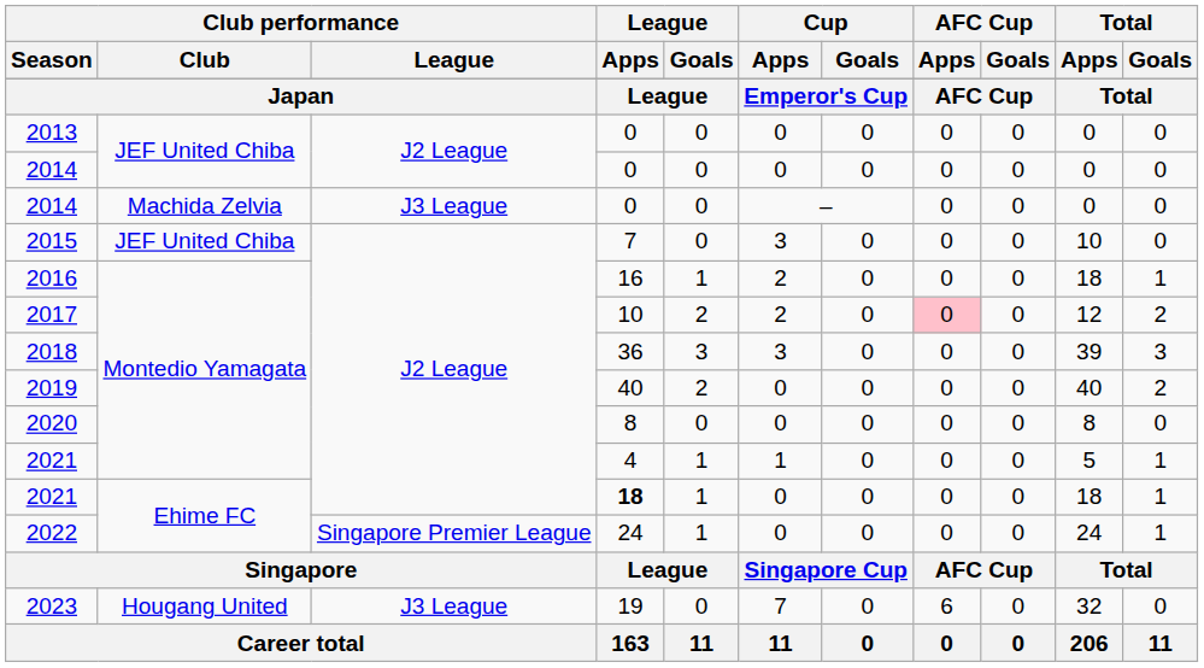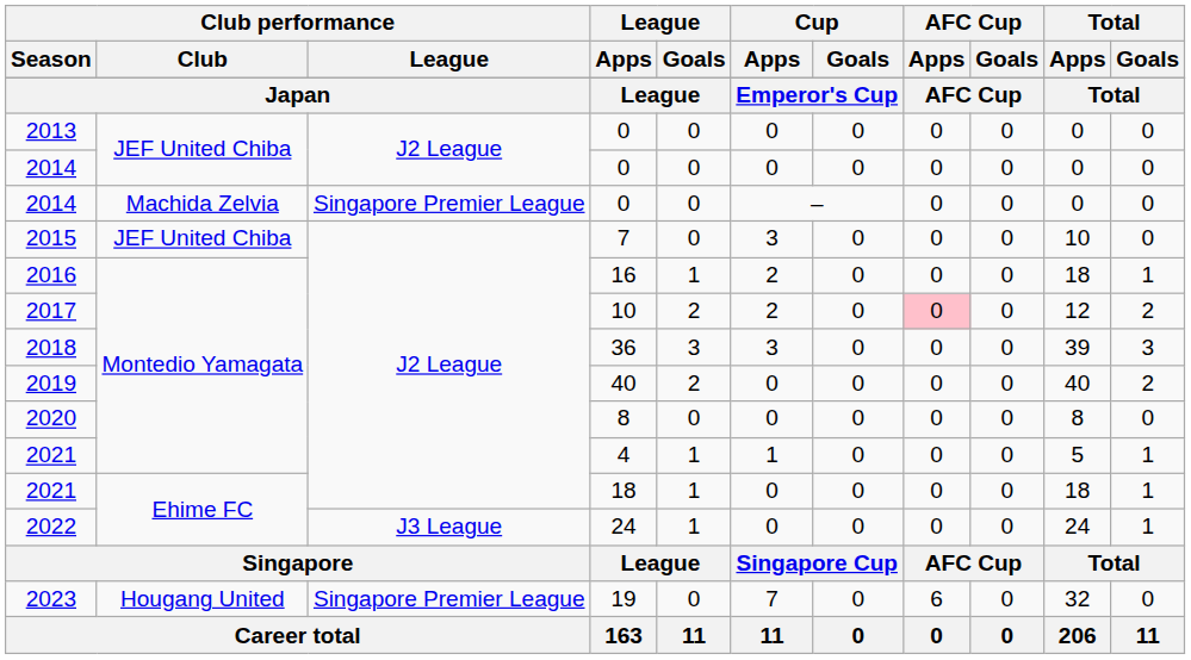 <table class="wikitable" style="text-align:center">
 <tr>
 <th colspan=3>Club performance</th>
 <th colspan=2>League</th>
 <th colspan=2>Cup</th>
 <th colspan=2>AFC Cup</th>
 <th colspan=2>Total</th>
 </tr>
 <tr>
 <th>Season</th>
 <th>Club</th>
 <th>League</th>
 <th>Apps</th>
 <th>Goals</th>
 <th>Apps</th>
 <th>Goals</th>
 <th>Apps</th>
 <th>Goals</th>
 <th>Apps</th>
 <th>Goals</th>
 </tr>
 <tr>
 </tr>
 <tr>
 <th colspan=3>Japan</th>
 <th colspan=2>League</th>
 <th colspan=2><a href='#'>Emperor's Cup</a></th>
 <th colspan=2>AFC Cup</th>
 <th colspan=2>Total</th>
 </tr>
 <tr>
 <td><a href='#'>2013</a></td>
 <td rowspan="2"><a href='#'>JEF United Chiba</a></td>
 <td rowspan="2"><a href='#'>J2 League</a></td>
 <td>0</td>
 <td>0</td>
 <td>0</td>
 <td>0</td>
 <td>0</td>
 <td>0</td>
 <td>0</td>
 <td>0</td>
 </tr>
 <tr>
 <td><a href='#'>2014</a></td>
 <td>0</td>
 <td>0</td>
 <td>0</td>
 <td>0</td>
 <td>0</td>
 <td>0</td>
 <td>0</td>
 <td>0</td>
 </tr>
 <tr>
 <td><a href='#'>2014</a></td>
 <td rowspan="1"><a href='#'>Machida Zelvia</a></td>
-<td rowspan="1"><a href='#'>J3 League</a></td>
+<td><a href='#'>Singapore Premier League</a></td>
 <td>0</td>
 <td>0</td>
 <td colspan="2">–</td>
 <td>0</td>
 <td>0</td>
 <td>0</td>
 <td>0</td>
 </tr>
 <tr>
 <td><a href='#'>2015</a></td>
 <td rowspan="1"><a href='#'>JEF United Chiba</a></td>
 <td rowspan="8"><a href='#'>J2 League</a></td>
 <td>7</td>
 <td>0</td>
 <td>3</td>
 <td>0</td>
 <td>0</td>
 <td>0</td>
 <td>10</td>
 <td>0</td>
 </tr>
 <tr>
 <td><a href='#'>2016</a></td>
 <td rowspan="6"><a href='#'>Montedio Yamagata</a></td>
 <td>16</td>
 <td>1</td>
 <td>2</td>
 <td>0</td>
 <td>0</td>
 <td>0</td>
 <td>18</td>
 <td>1</td>
 </tr>
 <tr>
 <td><a href='#'>2017</a></td>
 <td>10</td>
 <td>2</td>
 <td>2</td>
 <td>0</td>
 <td style="background: pink;">0</td>
 <td>0</td>
 <td>12</td>
 <td>2</td>
 </tr>
 <tr>
 <td><a href='#'>2018</a></td>
 <td>36</td>
 <td>3</td>
 <td>3</td>
 <td>0</td>
 <td>0</td>
 <td>0</td>
 <td>39</td>
 <td>3</td>
 </tr>
 <tr>
 <td><a href='#'>2019</a></td>
 <td>40</td>
 <td>2</td>
 <td>0</td>
 <td>0</td>
 <td>0</td>
 <td>0</td>
 <td>40</td>
 <td>2</td>
 </tr>
 <tr>
 <td><a href='#'>2020</a></td>
 <td>8</td>
 <td>0</td>
 <td>0</td>
 <td>0</td>
 <td>0</td>
 <td>0</td>
 <td>8</td>
 <td>0</td>
 </tr>
 <tr>
 <td><a href='#'>2021</a></td>
 <td>4</td>
 <td>1</td>
 <td>1</td>
 <td>0</td>
 <td>0</td>
 <td>0</td>
 <td>5</td>
 <td>1</td>
 </tr>
 <tr>
 <td><a href='#'>2021</a></td>
 <td rowspan="2"><a href='#'>Ehime FC</a></td>
-<td><strong>18</strong></td>
+<td>18</td>
 <td>1</td>
 <td>0</td>
 <td>0</td>
 <td>0</td>
 <td>0</td>
 <td>18</td>
 <td>1</td>
 </tr>
 <tr>
 <td><a href='#'>2022</a></td>
-<td><a href='#'>Singapore Premier League</a></td>
+<td rowspan="1"><a href='#'>J3 League</a></td>
 <td>24</td>
 <td>1</td>
 <td>0</td>
 <td>0</td>
 <td>0</td>
 <td>0</td>
 <td>24</td>
 <td>1</td>
 </tr>
 <tr>
 <th colspan=3>Singapore</th>
 <th colspan=2>League</th>
 <th colspan=2><a href='#'>Singapore Cup</a></th>
 <th colspan=2>AFC Cup</th>
 <th colspan=2>Total</th>
 </tr>
 <tr>
 <td><a href='#'>2023</a></td>
 <td><a href='#'>Hougang United</a></td>
-<td rowspan="1"><a href='#'>J3 League</a></td>
+<td><a href='#'>Singapore Premier League</a></td>
 <td>19</td>
 <td>0</td>
 <td>7</td>
 <td>0</td>
 <td>6</td>
 <td>0</td>
 <td>32</td>
 <td>0</td>
 </tr>
 <tr>
 <th colspan=3>Career total</th>
 <th>163</th>
 <th>11</th>
 <th>11</th>
 <th>0</th>
 <th>0</th>
 <th>0</th>
 <th>206</th>
 <th>11</th>
 </tr>
 </table>
